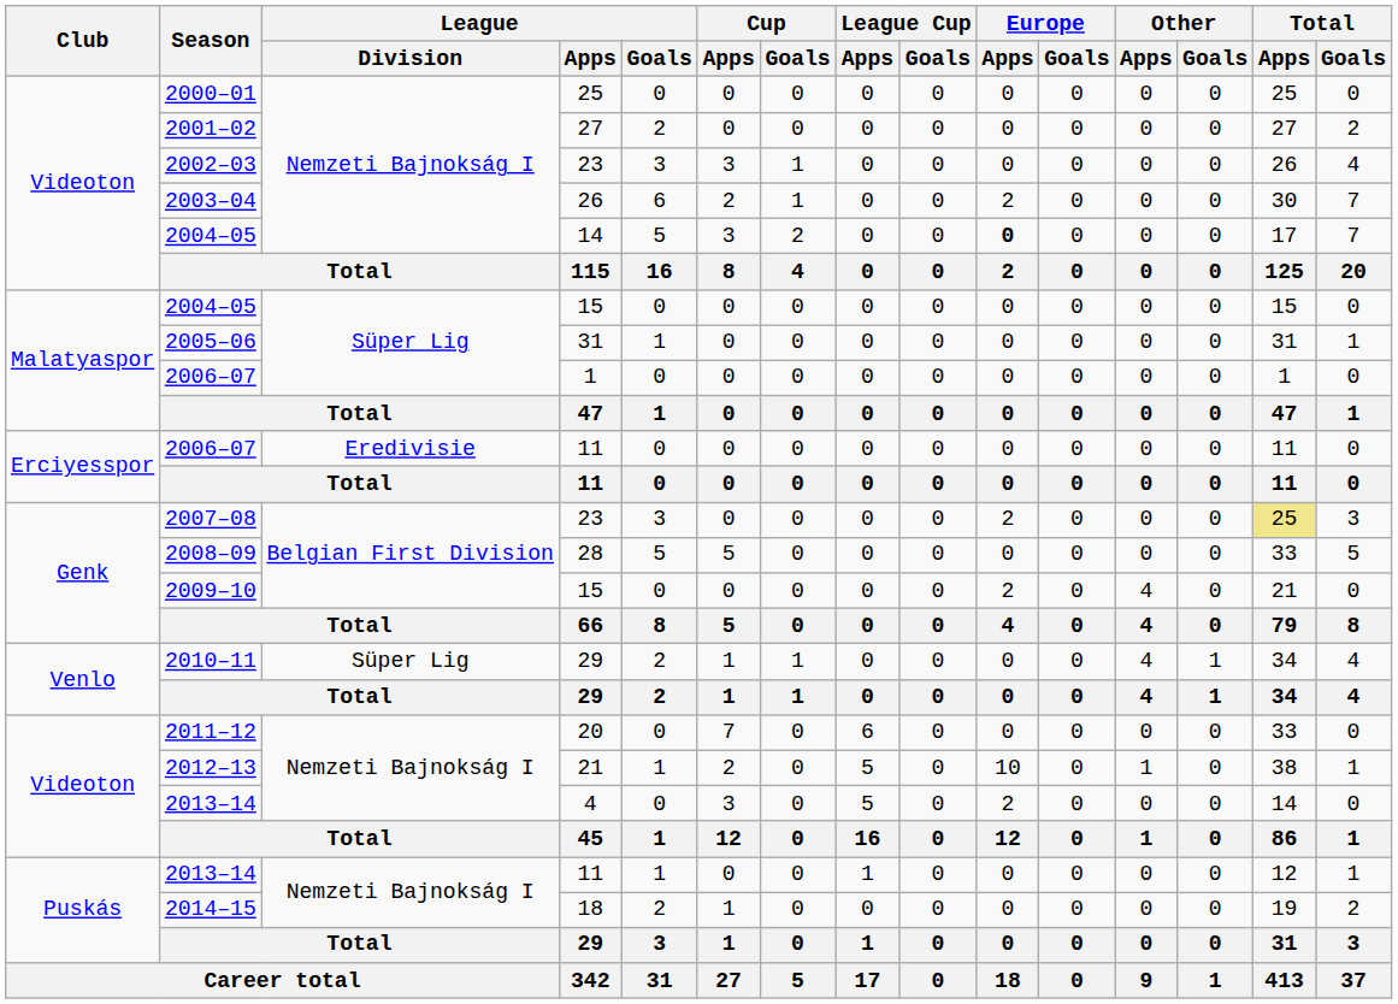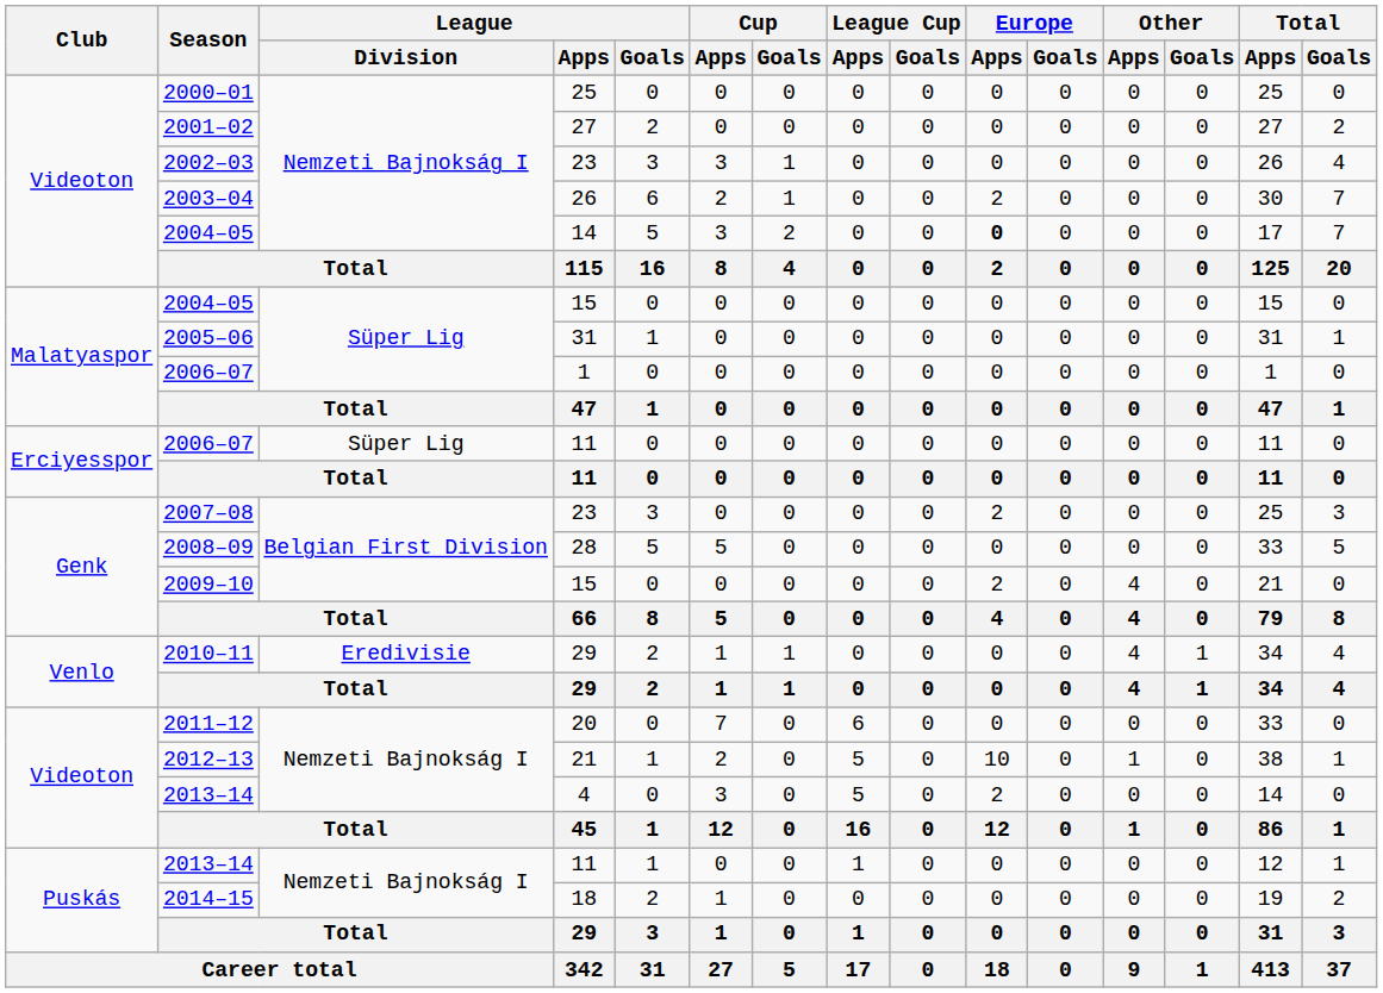 <table class="wikitable" style="text-align: center">
 <tr>
 <th rowspan="2">Club</th>
 <th rowspan="2">Season</th>
 <th colspan="3">League</th>
 <th colspan="2">Cup</th>
 <th colspan="2">League Cup</th>
 <th colspan="2"><a href='#'>Europe</a></th>
 <th colspan="2">Other</th>
 <th colspan="2">Total</th>
 </tr>
 <tr>
 <th>Division</th>
 <th>Apps</th>
 <th>Goals</th>
 <th>Apps</th>
 <th>Goals</th>
 <th>Apps</th>
 <th>Goals</th>
 <th>Apps</th>
 <th>Goals</th>
 <th>Apps</th>
 <th>Goals</th>
 <th>Apps</th>
 <th>Goals</th>
 </tr>
 <tr>
 <td rowspan="6"><a href='#'>Videoton</a></td>
 <td><a href='#'>2000–01</a></td>
 <td rowspan="5"><a href='#'>Nemzeti Bajnokság I</a></td>
 <td>25</td>
 <td>0</td>
 <td>0</td>
 <td>0</td>
 <td>0</td>
 <td>0</td>
 <td>0</td>
 <td>0</td>
 <td>0</td>
 <td>0</td>
 <td>25</td>
 <td>0</td>
 </tr>
 <tr>
 <td><a href='#'>2001–02</a></td>
 <td>27</td>
 <td>2</td>
 <td>0</td>
 <td>0</td>
 <td>0</td>
 <td>0</td>
 <td>0</td>
 <td>0</td>
 <td>0</td>
 <td>0</td>
 <td>27</td>
 <td>2</td>
 </tr>
 <tr>
 <td><a href='#'>2002–03</a></td>
 <td>23</td>
 <td>3</td>
 <td>3</td>
 <td>1</td>
 <td>0</td>
 <td>0</td>
 <td>0</td>
 <td>0</td>
 <td>0</td>
 <td>0</td>
 <td>26</td>
 <td>4</td>
 </tr>
 <tr>
 <td><a href='#'>2003–04</a></td>
 <td>26</td>
 <td>6</td>
 <td>2</td>
 <td>1</td>
 <td>0</td>
 <td>0</td>
 <td>2</td>
 <td>0</td>
 <td>0</td>
 <td>0</td>
 <td>30</td>
 <td>7</td>
 </tr>
 <tr>
 <td><a href='#'>2004–05</a></td>
 <td>14</td>
 <td>5</td>
 <td>3</td>
 <td>2</td>
 <td>0</td>
 <td>0</td>
 <td><strong>0</strong></td>
 <td>0</td>
 <td>0</td>
 <td>0</td>
 <td>17</td>
 <td>7</td>
 </tr>
 <tr>
 <th colspan="2">Total</th>
 <th>115</th>
 <th>16</th>
 <th>8</th>
 <th>4</th>
 <th>0</th>
 <th>0</th>
 <th>2</th>
 <th>0</th>
 <th>0</th>
 <th>0</th>
 <th>125</th>
 <th>20</th>
 </tr>
 <tr>
 <td rowspan="4"><a href='#'>Malatyaspor</a></td>
 <td><a href='#'>2004–05</a></td>
 <td rowspan="3"><a href='#'>Süper Lig</a></td>
 <td>15</td>
 <td>0</td>
 <td>0</td>
 <td>0</td>
 <td>0</td>
 <td>0</td>
 <td>0</td>
 <td>0</td>
 <td>0</td>
 <td>0</td>
 <td>15</td>
 <td>0</td>
 </tr>
 <tr>
 <td><a href='#'>2005–06</a></td>
 <td>31</td>
 <td>1</td>
 <td>0</td>
 <td>0</td>
 <td>0</td>
 <td>0</td>
 <td>0</td>
 <td>0</td>
 <td>0</td>
 <td>0</td>
 <td>31</td>
 <td>1</td>
 </tr>
 <tr>
 <td><a href='#'>2006–07</a></td>
 <td>1</td>
 <td>0</td>
 <td>0</td>
 <td>0</td>
 <td>0</td>
 <td>0</td>
 <td>0</td>
 <td>0</td>
 <td>0</td>
 <td>0</td>
 <td>1</td>
 <td>0</td>
 </tr>
 <tr>
 <th colspan="2">Total</th>
 <th>47</th>
 <th>1</th>
 <th>0</th>
 <th>0</th>
 <th>0</th>
 <th>0</th>
 <th>0</th>
 <th>0</th>
 <th>0</th>
 <th>0</th>
 <th>47</th>
 <th>1</th>
 </tr>
 <tr>
 <td rowspan="2"><a href='#'>Erciyesspor</a></td>
 <td><a href='#'>2006–07</a></td>
-<td><a href='#'>Eredivisie</a></td>
+<td>Süper Lig</td>
 <td>11</td>
 <td>0</td>
 <td>0</td>
 <td>0</td>
 <td>0</td>
 <td>0</td>
 <td>0</td>
 <td>0</td>
 <td>0</td>
 <td>0</td>
 <td>11</td>
 <td>0</td>
 </tr>
 <tr>
 <th colspan="2">Total</th>
 <th>11</th>
 <th>0</th>
 <th>0</th>
 <th>0</th>
 <th>0</th>
 <th>0</th>
 <th>0</th>
 <th>0</th>
 <th>0</th>
 <th>0</th>
 <th>11</th>
 <th>0</th>
 </tr>
 <tr>
 <td rowspan="4"><a href='#'>Genk</a></td>
 <td><a href='#'>2007–08</a></td>
 <td rowspan="3"><a href='#'>Belgian First Division</a></td>
 <td>23</td>
 <td>3</td>
 <td>0</td>
 <td>0</td>
 <td>0</td>
 <td>0</td>
 <td>2</td>
 <td>0</td>
 <td>0</td>
 <td>0</td>
-<td style="background: khaki;">25</td>
+<td>25</td>
 <td>3</td>
 </tr>
 <tr>
 <td><a href='#'>2008–09</a></td>
 <td>28</td>
 <td>5</td>
 <td>5</td>
 <td>0</td>
 <td>0</td>
 <td>0</td>
 <td>0</td>
 <td>0</td>
 <td>0</td>
 <td>0</td>
 <td>33</td>
 <td>5</td>
 </tr>
 <tr>
 <td><a href='#'>2009–10</a></td>
 <td>15</td>
 <td>0</td>
 <td>0</td>
 <td>0</td>
 <td>0</td>
 <td>0</td>
 <td>2</td>
 <td>0</td>
 <td>4</td>
 <td>0</td>
 <td>21</td>
 <td>0</td>
 </tr>
 <tr>
 <th colspan="2">Total</th>
 <th>66</th>
 <th>8</th>
 <th>5</th>
 <th>0</th>
 <th>0</th>
 <th>0</th>
 <th>4</th>
 <th>0</th>
 <th>4</th>
 <th>0</th>
 <th>79</th>
 <th>8</th>
 </tr>
 <tr>
 <td rowspan="2"><a href='#'>Venlo</a></td>
 <td><a href='#'>2010–11</a></td>
-<td>Süper Lig</td>
+<td><a href='#'>Eredivisie</a></td>
 <td>29</td>
 <td>2</td>
 <td>1</td>
 <td>1</td>
 <td>0</td>
 <td>0</td>
 <td>0</td>
 <td>0</td>
 <td>4</td>
 <td>1</td>
 <td>34</td>
 <td>4</td>
 </tr>
 <tr>
 <th colspan="2">Total</th>
 <th>29</th>
 <th>2</th>
 <th>1</th>
 <th>1</th>
 <th>0</th>
 <th>0</th>
 <th>0</th>
 <th>0</th>
 <th>4</th>
 <th>1</th>
 <th>34</th>
 <th>4</th>
 </tr>
 <tr>
 <td rowspan="4"><a href='#'>Videoton</a></td>
 <td><a href='#'>2011–12</a></td>
 <td rowspan="3">Nemzeti Bajnokság I</td>
 <td>20</td>
 <td>0</td>
 <td>7</td>
 <td>0</td>
 <td>6</td>
 <td>0</td>
 <td>0</td>
 <td>0</td>
 <td>0</td>
 <td>0</td>
 <td>33</td>
 <td>0</td>
 </tr>
 <tr>
 <td><a href='#'>2012–13</a></td>
 <td>21</td>
 <td>1</td>
 <td>2</td>
 <td>0</td>
 <td>5</td>
 <td>0</td>
 <td>10</td>
 <td>0</td>
 <td>1</td>
 <td>0</td>
 <td>38</td>
 <td>1</td>
 </tr>
 <tr>
 <td><a href='#'>2013–14</a></td>
 <td>4</td>
 <td>0</td>
 <td>3</td>
 <td>0</td>
 <td>5</td>
 <td>0</td>
 <td>2</td>
 <td>0</td>
 <td>0</td>
 <td>0</td>
 <td>14</td>
 <td>0</td>
 </tr>
 <tr>
 <th colspan="2">Total</th>
 <th>45</th>
 <th>1</th>
 <th>12</th>
 <th>0</th>
 <th>16</th>
 <th>0</th>
 <th>12</th>
 <th>0</th>
 <th>1</th>
 <th>0</th>
 <th>86</th>
 <th>1</th>
 </tr>
 <tr>
 <td rowspan="3"><a href='#'>Puskás</a></td>
 <td><a href='#'>2013–14</a></td>
 <td rowspan="2">Nemzeti Bajnokság I</td>
 <td>11</td>
 <td>1</td>
 <td>0</td>
 <td>0</td>
 <td>1</td>
 <td>0</td>
 <td>0</td>
 <td>0</td>
 <td>0</td>
 <td>0</td>
 <td>12</td>
 <td>1</td>
 </tr>
 <tr>
 <td><a href='#'>2014–15</a></td>
 <td>18</td>
 <td>2</td>
 <td>1</td>
 <td>0</td>
 <td>0</td>
 <td>0</td>
 <td>0</td>
 <td>0</td>
 <td>0</td>
 <td>0</td>
 <td>19</td>
 <td>2</td>
 </tr>
 <tr>
 <th colspan="2">Total</th>
 <th>29</th>
 <th>3</th>
 <th>1</th>
 <th>0</th>
 <th>1</th>
 <th>0</th>
 <th>0</th>
 <th>0</th>
 <th>0</th>
 <th>0</th>
 <th>31</th>
 <th>3</th>
 </tr>
 <tr>
 <th colspan="3">Career total</th>
 <th>342</th>
 <th>31</th>
 <th>27</th>
 <th>5</th>
 <th>17</th>
 <th>0</th>
 <th>18</th>
 <th>0</th>
 <th>9</th>
 <th>1</th>
 <th>413</th>
 <th>37</th>
 </tr>
 </table>
